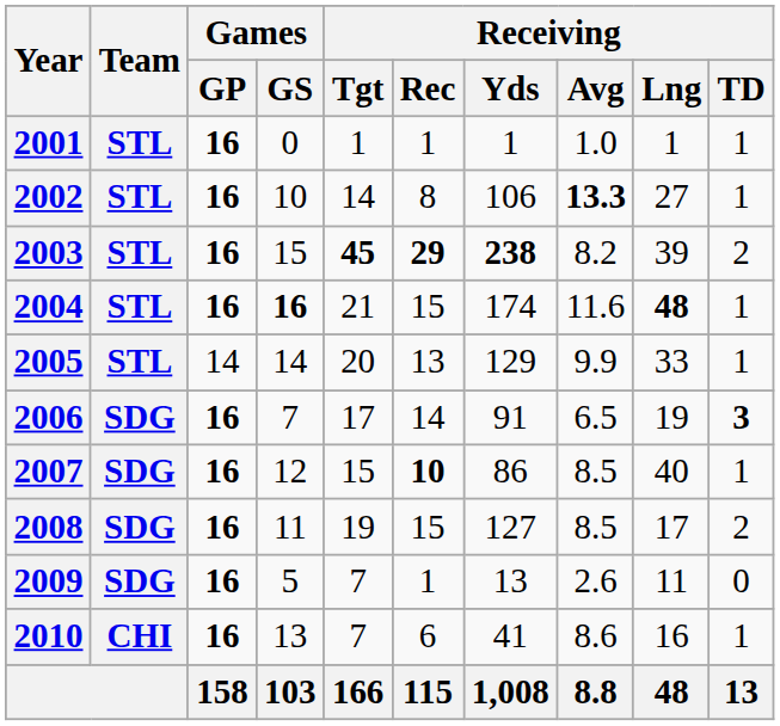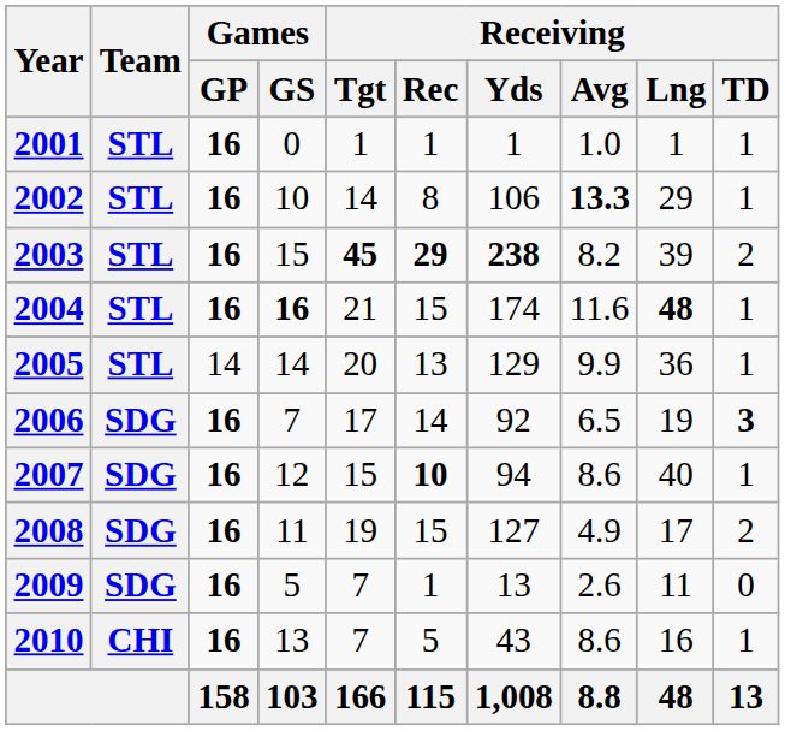 <table class="wikitable" style="text-align:center">
 <tr>
 <th rowspan="2">Year</th>
 <th rowspan="2">Team</th>
 <th colspan="2">Games</th>
 <th colspan="6">Receiving</th>
 </tr>
 <tr>
 <th>GP</th>
 <th>GS</th>
 <th>Tgt</th>
 <th>Rec</th>
 <th>Yds</th>
 <th>Avg</th>
 <th>Lng</th>
 <th>TD</th>
 </tr>
 <tr>
 <th><a href='#'>2001</a></th>
 <th><a href='#'>STL</a></th>
 <td><strong>16</strong></td>
 <td>0</td>
 <td>1</td>
 <td>1</td>
 <td>1</td>
 <td>1.0</td>
 <td>1</td>
 <td>1</td>
 </tr>
 <tr>
 <th><a href='#'>2002</a></th>
 <th><a href='#'>STL</a></th>
 <td><strong>16</strong></td>
 <td>10</td>
 <td>14</td>
 <td>8</td>
 <td>106</td>
 <td><strong>13.3</strong></td>
-<td>27</td>
+<td>29</td>
 <td>1</td>
 </tr>
 <tr>
 <th><a href='#'>2003</a></th>
 <th><a href='#'>STL</a></th>
 <td><strong>16</strong></td>
 <td>15</td>
 <td><strong>45</strong></td>
 <td><strong>29</strong></td>
 <td><strong>238</strong></td>
 <td>8.2</td>
 <td>39</td>
 <td>2</td>
 </tr>
 <tr>
 <th><a href='#'>2004</a></th>
 <th><a href='#'>STL</a></th>
 <td><strong>16</strong></td>
 <td><strong>16</strong></td>
 <td>21</td>
 <td>15</td>
 <td>174</td>
 <td>11.6</td>
 <td><strong>48</strong></td>
 <td>1</td>
 </tr>
 <tr>
 <th><a href='#'>2005</a></th>
 <th><a href='#'>STL</a></th>
 <td>14</td>
 <td>14</td>
 <td>20</td>
 <td>13</td>
 <td>129</td>
 <td>9.9</td>
-<td>33</td>
+<td>36</td>
 <td>1</td>
 </tr>
 <tr>
 <th><a href='#'>2006</a></th>
 <th><a href='#'>SDG</a></th>
 <td><strong>16</strong></td>
 <td>7</td>
 <td>17</td>
 <td>14</td>
-<td>91</td>
+<td>92</td>
 <td>6.5</td>
 <td>19</td>
 <td><strong>3</strong></td>
 </tr>
 <tr>
 <th><a href='#'>2007</a></th>
 <th><a href='#'>SDG</a></th>
 <td><strong>16</strong></td>
 <td>12</td>
 <td>15</td>
 <td><strong>10</strong></td>
-<td>86</td>
-<td>8.5</td>
+<td>94</td>
+<td>8.6</td>
 <td>40</td>
 <td>1</td>
 </tr>
 <tr>
 <th><a href='#'>2008</a></th>
 <th><a href='#'>SDG</a></th>
 <td><strong>16</strong></td>
 <td>11</td>
 <td>19</td>
 <td>15</td>
 <td>127</td>
-<td>8.5</td>
+<td>4.9</td>
 <td>17</td>
 <td>2</td>
 </tr>
 <tr>
 <th><a href='#'>2009</a></th>
 <th><a href='#'>SDG</a></th>
 <td><strong>16</strong></td>
 <td>5</td>
 <td>7</td>
 <td>1</td>
 <td>13</td>
 <td>2.6</td>
 <td>11</td>
 <td>0</td>
 </tr>
 <tr>
 <th><a href='#'>2010</a></th>
 <th><a href='#'>CHI</a></th>
 <td><strong>16</strong></td>
 <td>13</td>
 <td>7</td>
-<td>6</td>
-<td>41</td>
+<td>5</td>
+<td>43</td>
 <td>8.6</td>
 <td>16</td>
 <td>1</td>
 </tr>
 <tr>
 <th colspan="2"></th>
 <th>158</th>
 <th>103</th>
 <th>166</th>
 <th>115</th>
 <th>1,008</th>
 <th>8.8</th>
 <th>48</th>
 <th>13</th>
 </tr>
 </table>
